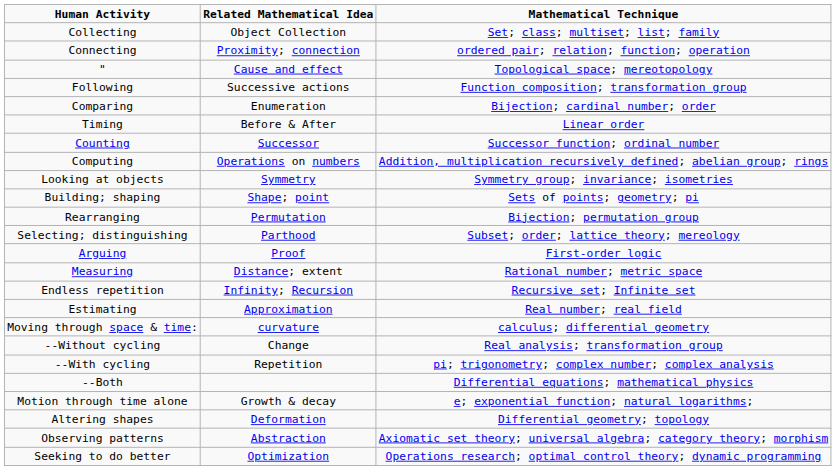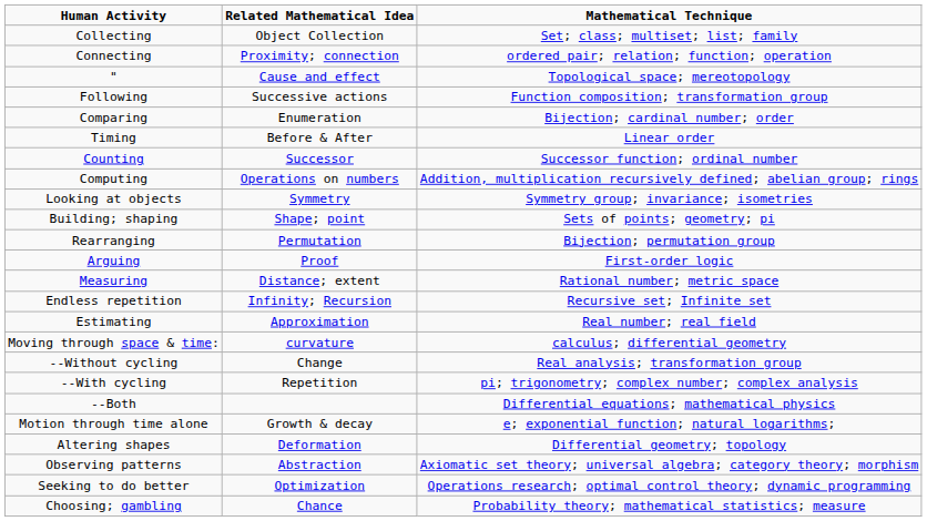 <table class="wikitable" style="text-align: center;">
 <tr>
 <td><strong>Human Activity</strong></td>
 <td><strong>Related Mathematical Idea</strong></td>
 <td><strong>Mathematical Technique</strong></td>
 </tr>
 <tr>
 <td>Collecting</td>
 <td>Object Collection</td>
 <td><a href='#'>Set</a>; <a href='#'>class</a>; <a href='#'>multiset</a>; <a href='#'>list</a>; <a href='#'>family</a></td>
 </tr>
 <tr>
 <td>Connecting</td>
 <td><a href='#'>Proximity</a>; <a href='#'>connection</a></td>
 <td><a href='#'>ordered pair</a>; <a href='#'>relation</a>; <a href='#'>function</a>; <a href='#'>operation</a></td>
 </tr>
 <tr>
 <td>"</td>
 <td><a href='#'>Cause and effect</a></td>
 <td><a href='#'>Topological space</a>; <a href='#'>mereotopology</a></td>
 </tr>
 <tr>
 <td>Following</td>
 <td>Successive actions</td>
 <td><a href='#'>Function composition</a>; <a href='#'>transformation group</a></td>
 </tr>
 <tr>
 <td>Comparing</td>
 <td>Enumeration</td>
 <td><a href='#'>Bijection</a>; <a href='#'>cardinal number</a>; <a href='#'>order</a></td>
 </tr>
 <tr>
 <td>Timing</td>
 <td>Before & After</td>
 <td><a href='#'>Linear order</a></td>
 </tr>
 <tr>
 <td><a href='#'>Counting</a></td>
 <td><a href='#'>Successor</a></td>
 <td><a href='#'>Successor function</a>; <a href='#'>ordinal number</a></td>
 </tr>
 <tr>
 <td>Computing</td>
 <td><a href='#'>Operations</a> on <a href='#'>numbers</a></td>
 <td><a href='#'>Addition, multiplication recursively defined</a>; <a href='#'>abelian group</a>; <a href='#'>rings</a></td>
 </tr>
 <tr>
 <td>Looking at objects</td>
 <td><a href='#'>Symmetry</a></td>
 <td><a href='#'>Symmetry group</a>; <a href='#'>invariance</a>; <a href='#'>isometries</a></td>
 </tr>
 <tr>
 <td>Building; shaping</td>
 <td><a href='#'>Shape</a>; <a href='#'>point</a></td>
 <td><a href='#'>Sets</a> of <a href='#'>points</a>; <a href='#'>geometry</a>; <a href='#'>pi</a></td>
 </tr>
 <tr>
 <td>Rearranging</td>
 <td><a href='#'>Permutation</a></td>
 <td><a href='#'>Bijection</a>; <a href='#'>permutation group</a></td>
 </tr>
 <tr>
-<td>Selecting; distinguishing</td>
-<td><a href='#'>Parthood</a></td>
-<td><a href='#'>Subset</a>; <a href='#'>order</a>; <a href='#'>lattice theory</a>; <a href='#'>mereology</a></td>
-</tr>
-<tr>
 <td><a href='#'>Arguing</a></td>
 <td><a href='#'>Proof</a></td>
 <td><a href='#'>First-order logic</a></td>
 </tr>
 <tr>
 <td><a href='#'>Measuring</a></td>
 <td><a href='#'>Distance</a>; extent</td>
 <td><a href='#'>Rational number</a>; <a href='#'>metric space</a></td>
 </tr>
 <tr>
 <td>Endless repetition</td>
 <td><a href='#'>Infinity</a>; <a href='#'>Recursion</a></td>
 <td><a href='#'>Recursive set</a>; <a href='#'>Infinite set</a></td>
 </tr>
 <tr>
 <td>Estimating</td>
 <td><a href='#'>Approximation</a></td>
 <td><a href='#'>Real number</a>; <a href='#'>real field</a></td>
 </tr>
 <tr>
 <td>Moving through <a href='#'>space</a> & <a href='#'>time</a>:</td>
 <td><a href='#'>curvature</a></td>
 <td><a href='#'>calculus</a>; <a href='#'>differential geometry</a></td>
 </tr>
 <tr>
 <td>--Without cycling</td>
 <td>Change</td>
 <td><a href='#'>Real analysis</a>; <a href='#'>transformation group</a></td>
 </tr>
 <tr>
 <td>--With cycling</td>
 <td>Repetition</td>
 <td><a href='#'>pi</a>; <a href='#'>trigonometry</a>; <a href='#'>complex number</a>; <a href='#'>complex analysis</a></td>
 </tr>
 <tr>
 <td>--Both</td>
 <td></td>
 <td><a href='#'>Differential equations</a>; <a href='#'>mathematical physics</a></td>
 </tr>
 <tr>
 <td>Motion through time alone</td>
 <td>Growth & decay</td>
 <td><a href='#'>e</a>; <a href='#'>exponential function</a>; <a href='#'>natural logarithms</a>;</td>
 </tr>
 <tr>
 <td>Altering shapes</td>
 <td><a href='#'>Deformation</a></td>
 <td><a href='#'>Differential geometry</a>; <a href='#'>topology</a></td>
 </tr>
 <tr>
 <td>Observing patterns</td>
 <td><a href='#'>Abstraction</a></td>
 <td><a href='#'>Axiomatic set theory</a>; <a href='#'>universal algebra</a>; <a href='#'>category theory</a>; <a href='#'>morphism</a></td>
 </tr>
 <tr>
 <td>Seeking to do better</td>
 <td><a href='#'>Optimization</a></td>
 <td><a href='#'>Operations research</a>; <a href='#'>optimal control theory</a>; <a href='#'>dynamic programming</a></td>
 </tr>
+<tr>
+<td>Choosing; <a href='#'>gambling</a></td>
+<td><a href='#'>Chance</a></td>
+<td><a href='#'>Probability theory</a>; <a href='#'>mathematical statistics</a>; <a href='#'>measure</a></td>
+</tr>
 </table>
